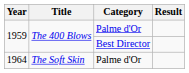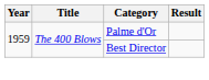 <table class="wikitable">
 <tr>
 <th>Year</th>
 <th>Title</th>
 <th>Category</th>
 <th>Result</th>
 </tr>
 <tr>
 <td rowspan=2>1959</td>
 <td rowspan=2><em><a href='#'>The 400 Blows</a></em></td>
 <td><a href='#'>Palme d'Or</a></td>
 <td></td>
 </tr>
 <tr>
 <td><a href='#'>Best Director</a></td>
 <td></td>
 </tr>
-<tr>
-<td>1964</td>
-<td><em><a href='#'>The Soft Skin</a></em></td>
-<td>Palme d'Or</td>
-<td></td>
-</tr>
 </table>
